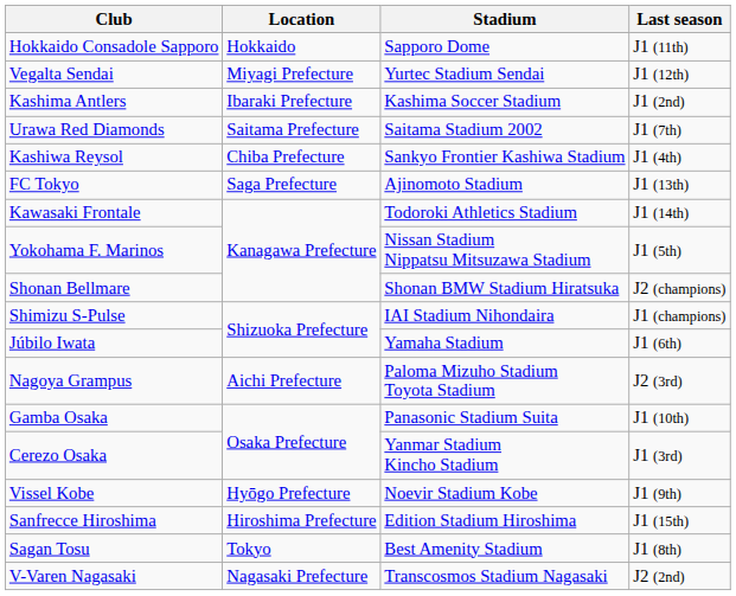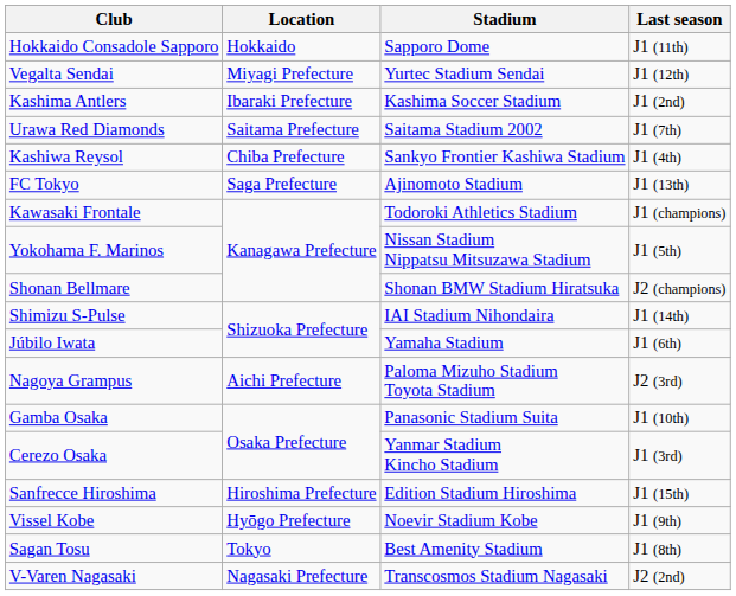 <table class="wikitable sortable">
 <tr>
 <th>Club</th>
 <th>Location</th>
 <th>Stadium</th>
 <th>Last season</th>
 </tr>
 <tr>
 <td><a href='#'>Hokkaido Consadole Sapporo</a></td>
 <td><a href='#'>Hokkaido</a></td>
 <td><a href='#'>Sapporo Dome</a></td>
 <td>J1 <small>(11th)</small></td>
 </tr>
 <tr>
 <td><a href='#'>Vegalta Sendai</a></td>
 <td><a href='#'>Miyagi Prefecture</a></td>
 <td><a href='#'>Yurtec Stadium Sendai</a></td>
 <td>J1 <small>(12th)</small></td>
 </tr>
 <tr>
 <td><a href='#'>Kashima Antlers</a></td>
 <td><a href='#'>Ibaraki Prefecture</a></td>
 <td><a href='#'>Kashima Soccer Stadium</a></td>
 <td>J1 <small>(2nd)</small></td>
 </tr>
 <tr>
 <td><a href='#'>Urawa Red Diamonds</a></td>
 <td><a href='#'>Saitama Prefecture</a></td>
 <td><a href='#'>Saitama Stadium 2002</a></td>
 <td>J1 <small>(7th)</small></td>
 </tr>
 <tr>
 <td><a href='#'>Kashiwa Reysol</a></td>
 <td><a href='#'>Chiba Prefecture</a></td>
 <td><a href='#'>Sankyo Frontier Kashiwa Stadium</a></td>
 <td>J1 <small>(4th)</small></td>
 </tr>
 <tr>
 <td><a href='#'>FC Tokyo</a></td>
 <td><a href='#'>Saga Prefecture</a></td>
 <td><a href='#'>Ajinomoto Stadium</a></td>
 <td>J1 <small>(13th)</small></td>
 </tr>
 <tr>
 <td><a href='#'>Kawasaki Frontale</a></td>
 <td rowspan="3"><a href='#'>Kanagawa Prefecture</a></td>
 <td><a href='#'>Todoroki Athletics Stadium</a></td>
-<td>J1 <small>(14th)</small></td>
+<td>J1 <small>(champions)</small></td>
 </tr>
 <tr>
 <td><a href='#'>Yokohama F. Marinos</a></td>
 <td><a href='#'>Nissan Stadium</a><br><a href='#'>Nippatsu Mitsuzawa Stadium</a></td>
 <td>J1 <small>(5th)</small></td>
 </tr>
 <tr>
 <td><a href='#'>Shonan Bellmare</a></td>
 <td><a href='#'>Shonan BMW Stadium Hiratsuka</a></td>
 <td>J2 <small>(champions)</small></td>
 </tr>
 <tr>
 <td><a href='#'>Shimizu S-Pulse</a></td>
 <td rowspan="2"><a href='#'>Shizuoka Prefecture</a></td>
 <td><a href='#'>IAI Stadium Nihondaira</a></td>
-<td>J1 <small>(champions)</small></td>
+<td>J1 <small>(14th)</small></td>
 </tr>
 <tr>
 <td><a href='#'>Júbilo Iwata</a></td>
 <td><a href='#'>Yamaha Stadium</a></td>
 <td>J1 <small>(6th)</small></td>
 </tr>
 <tr>
 <td><a href='#'>Nagoya Grampus</a></td>
 <td><a href='#'>Aichi Prefecture</a></td>
 <td><a href='#'>Paloma Mizuho Stadium</a><br><a href='#'>Toyota Stadium</a></td>
 <td>J2 <small>(3rd)</small></td>
 </tr>
 <tr>
 <td><a href='#'>Gamba Osaka</a></td>
 <td rowspan="2"><a href='#'>Osaka Prefecture</a></td>
 <td><a href='#'>Panasonic Stadium Suita</a></td>
 <td>J1 <small>(10th)</small></td>
 </tr>
 <tr>
 <td><a href='#'>Cerezo Osaka</a></td>
 <td><a href='#'>Yanmar Stadium</a><br><a href='#'>Kincho Stadium</a></td>
 <td>J1 <small>(3rd)</small></td>
 </tr>
 <tr>
+<td><a href='#'>Sanfrecce Hiroshima</a></td>
+<td><a href='#'>Hiroshima Prefecture</a></td>
+<td><a href='#'>Edition Stadium Hiroshima</a></td>
+<td>J1 <small>(15th)</small></td>
+</tr>
+<tr>
 <td><a href='#'>Vissel Kobe</a></td>
 <td><a href='#'>Hyōgo Prefecture</a></td>
 <td><a href='#'>Noevir Stadium Kobe</a></td>
 <td>J1 <small>(9th)</small></td>
-</tr>
-<tr>
-<td><a href='#'>Sanfrecce Hiroshima</a></td>
-<td><a href='#'>Hiroshima Prefecture</a></td>
-<td><a href='#'>Edition Stadium Hiroshima</a></td>
-<td>J1 <small>(15th)</small></td>
 </tr>
 <tr>
 <td><a href='#'>Sagan Tosu</a></td>
 <td><a href='#'>Tokyo</a></td>
 <td><a href='#'>Best Amenity Stadium</a></td>
 <td>J1 <small>(8th)</small></td>
 </tr>
 <tr>
 <td><a href='#'>V-Varen Nagasaki</a></td>
 <td><a href='#'>Nagasaki Prefecture</a></td>
 <td><a href='#'>Transcosmos Stadium Nagasaki</a></td>
 <td>J2 <small>(2nd)</small></td>
 </tr>
 </table>
